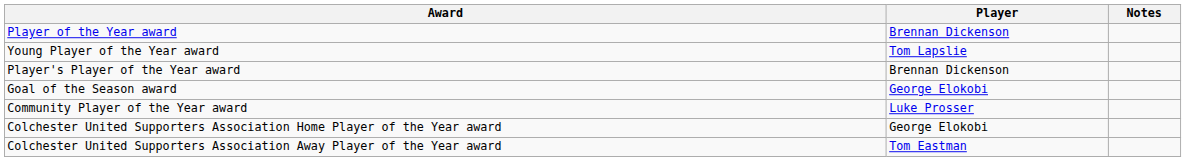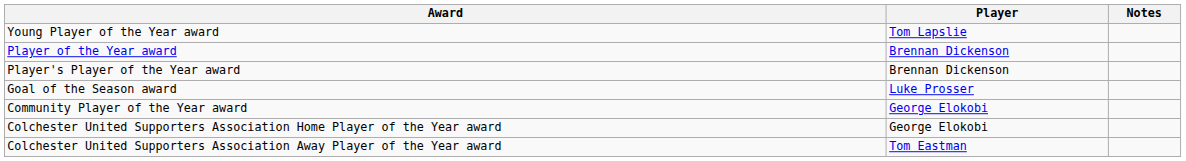 <table width=98% class="wikitable" style="text-align:center; font-size:95%; text-align:left">
 <tr>
 <th>Award</th>
 <th>Player</th>
 <th>Notes</th>
 </tr>
 <tr>
-<td><a href='#'>Player of the Year award</a></td>
-<td> <a href='#'>Brennan Dickenson</a></td>
+<td>Young Player of the Year award</td>
+<td> <a href='#'>Tom Lapslie</a></td>
 <td></td>
 </tr>
 <tr>
-<td>Young Player of the Year award</td>
-<td> <a href='#'>Tom Lapslie</a></td>
+<td><a href='#'>Player of the Year award</a></td>
+<td> <a href='#'>Brennan Dickenson</a></td>
 <td></td>
 </tr>
 <tr>
 <td>Player's Player of the Year award</td>
 <td> Brennan Dickenson</td>
 <td></td>
 </tr>
 <tr>
 <td>Goal of the Season award</td>
-<td> <a href='#'>George Elokobi</a></td>
+<td> <a href='#'>Luke Prosser</a></td>
 <td></td>
 </tr>
 <tr>
 <td>Community Player of the Year award</td>
-<td> <a href='#'>Luke Prosser</a></td>
+<td> <a href='#'>George Elokobi</a></td>
 <td></td>
 </tr>
 <tr>
 <td>Colchester United Supporters Association Home Player of the Year award</td>
 <td> George Elokobi</td>
 <td></td>
 </tr>
 <tr>
 <td>Colchester United Supporters Association Away Player of the Year award</td>
 <td> <a href='#'>Tom Eastman</a></td>
 <td></td>
 </tr>
 </table>
